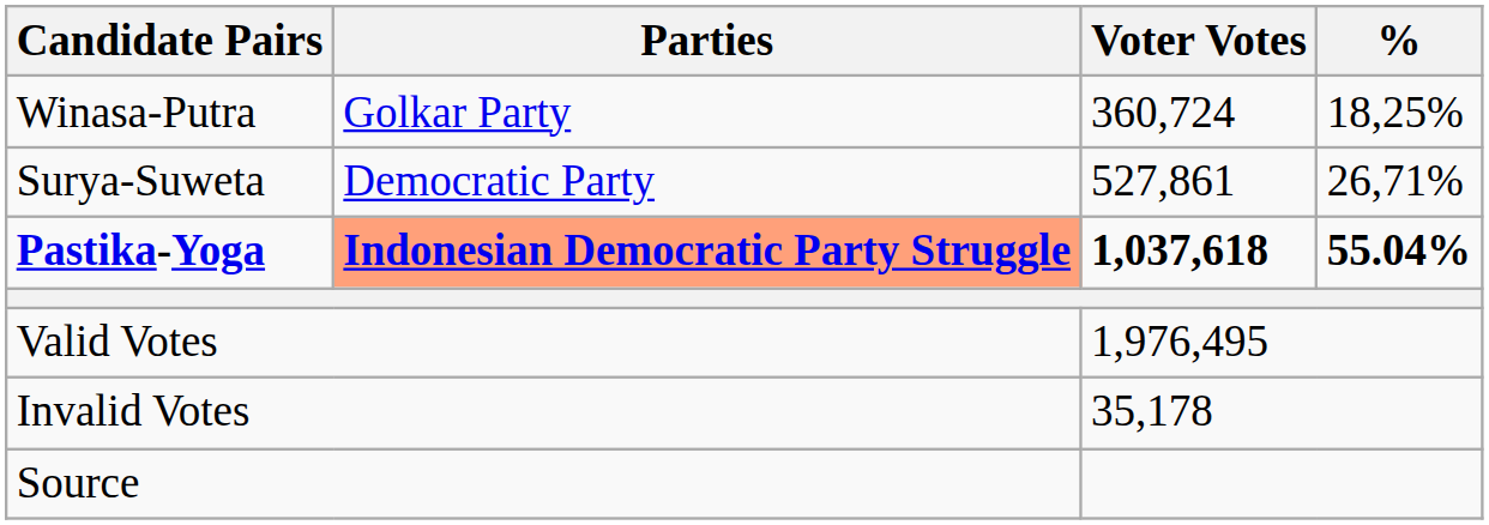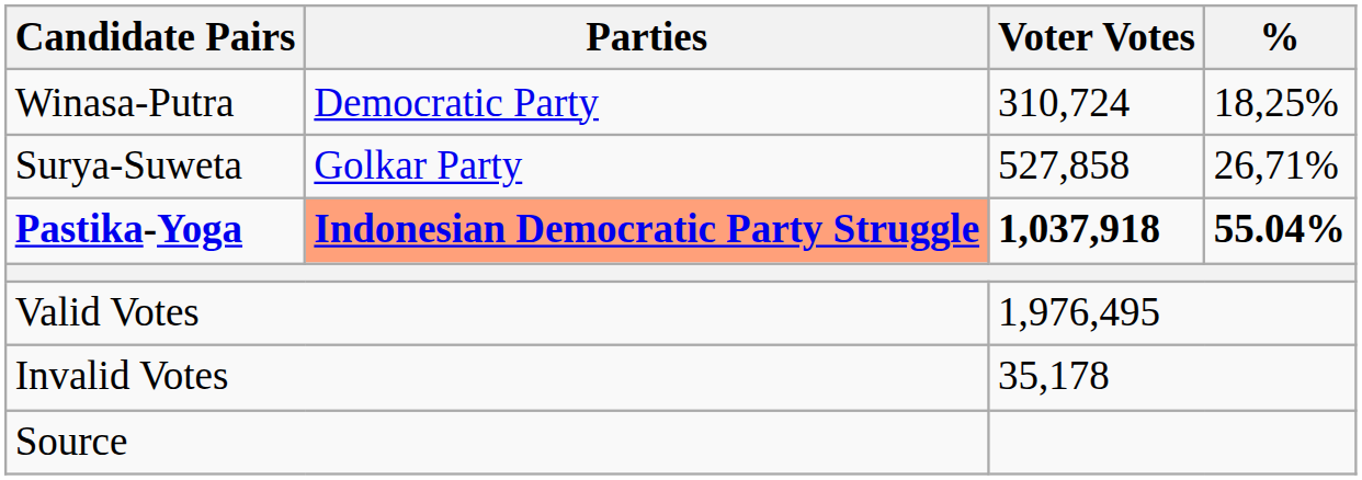 <table class="wikitable sortable">
 <tr>
 <th>Candidate Pairs</th>
 <th>Parties</th>
 <th>Voter Votes</th>
 <th>%</th>
 </tr>
 <tr>
 <td>Winasa-Putra</td>
-<td><a href='#'>Golkar Party</a></td>
-<td>360,724</td>
+<td><a href='#'>Democratic Party</a></td>
+<td>310,724</td>
 <td>18,25%</td>
 </tr>
 <tr>
 <td>Surya-Suweta</td>
-<td><a href='#'>Democratic Party</a></td>
-<td>527,861</td>
+<td><a href='#'>Golkar Party</a></td>
+<td>527,858</td>
 <td>26,71%</td>
 </tr>
 <tr>
 <td><strong><a href='#'>Pastika</a>-<a href='#'>Yoga</a></strong></td>
 <td style="background: lightsalmon;"><strong><a href='#'>Indonesian Democratic Party Struggle</a></strong></td>
-<td><strong>1,037,618</strong></td>
+<td><strong>1,037,918</strong></td>
 <td><strong>55.04%</strong></td>
 </tr>
 <tr>
 <th colspan="4"></th>
 </tr>
 <tr>
 <td colspan="2">Valid Votes</td>
 <td colspan="2">1,976,495</td>
 </tr>
 <tr>
 <td colspan="2">Invalid Votes</td>
 <td colspan="2">35,178</td>
 </tr>
 <tr>
 <td colspan="2">Source</td>
 <td colspan="2"></td>
 </tr>
 </table>
